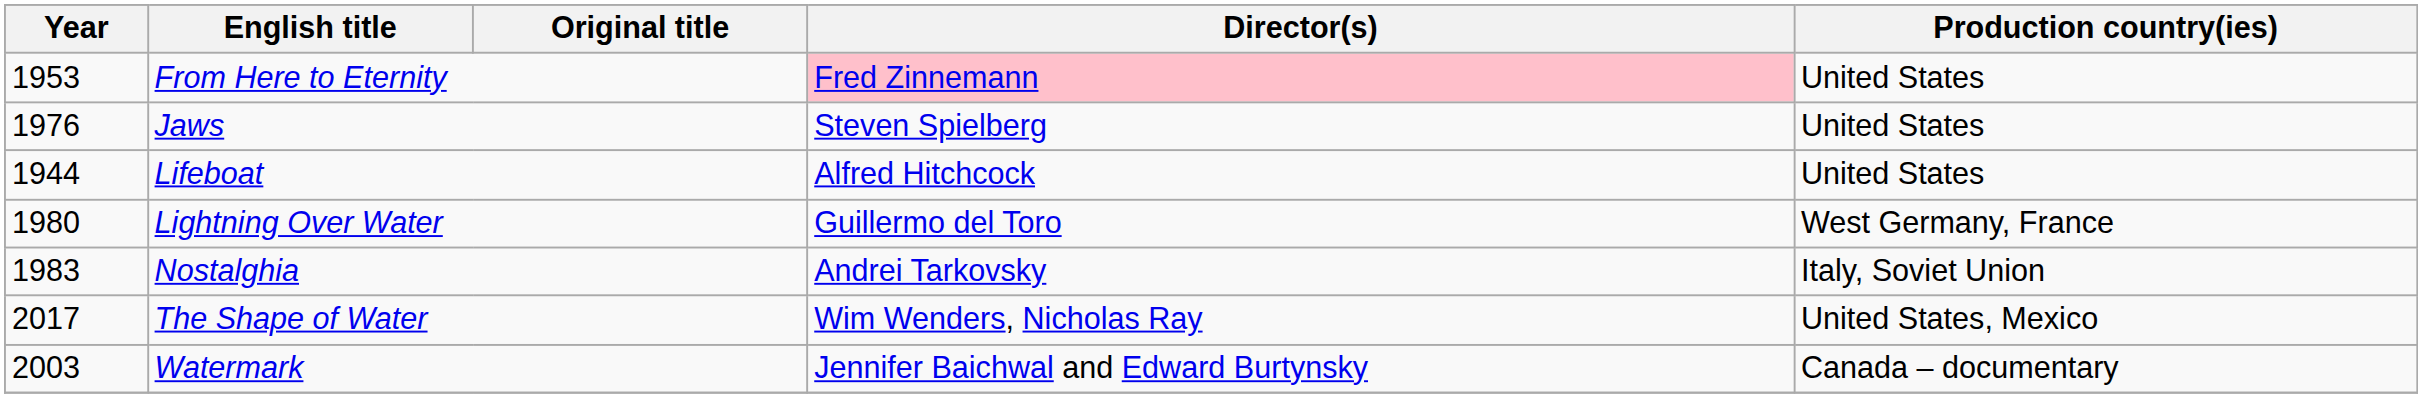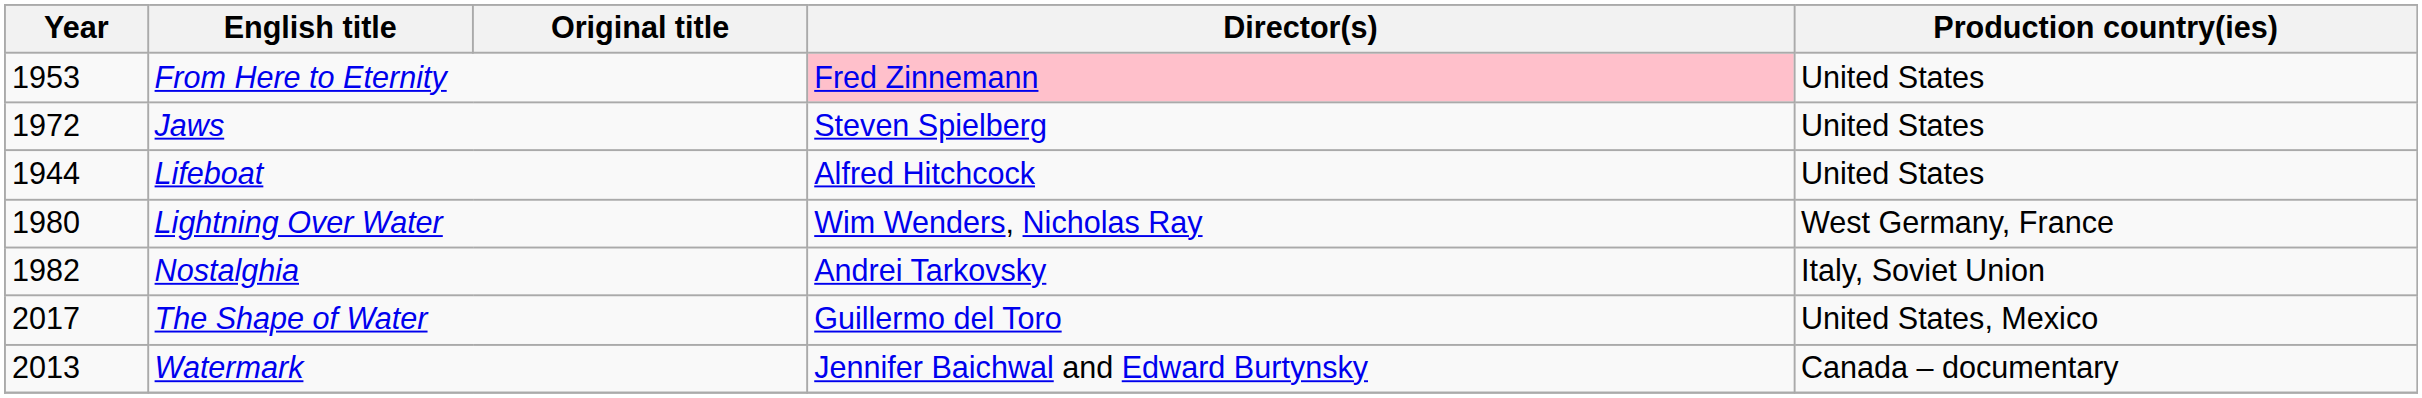 <table class="sortable wikitable" style="width:100%; margin-bottom:4px" cellpadding="5">
 <tr>
 <th scope="col">Year</th>
 <th scope="col">English title</th>
 <th scope="col">Original title</th>
 <th scope="col">Director(s)</th>
 <th scope="col">Production country(ies)</th>
 </tr>
 <tr>
 <td>1953</td>
 <td colspan=2><em><a href='#'>From Here to Eternity</a></em></td>
 <td style="background: pink;"><a href='#'>Fred Zinnemann</a></td>
 <td>United States</td>
 </tr>
 <tr>
-<td>1976</td>
+<td>1972</td>
 <td colspan=2><em><a href='#'>Jaws</a></em></td>
 <td><a href='#'>Steven Spielberg</a></td>
 <td>United States</td>
 </tr>
 <tr>
 <td>1944</td>
 <td colspan=2><em><a href='#'>Lifeboat</a></em></td>
 <td><a href='#'>Alfred Hitchcock</a></td>
 <td>United States</td>
 </tr>
 <tr>
 <td>1980</td>
 <td colspan=2><em><a href='#'>Lightning Over Water</a></em></td>
-<td><a href='#'>Guillermo del Toro</a></td>
+<td><a href='#'>Wim Wenders</a>, <a href='#'>Nicholas Ray</a></td>
 <td>West Germany, France</td>
 </tr>
 <tr>
-<td>1983</td>
+<td>1982</td>
 <td colspan=2><em><a href='#'>Nostalghia</a></em></td>
 <td><a href='#'>Andrei Tarkovsky</a></td>
 <td>Italy, Soviet Union</td>
 </tr>
 <tr>
 <td>2017</td>
 <td colspan=2><em><a href='#'>The Shape of Water</a></em></td>
-<td><a href='#'>Wim Wenders</a>, <a href='#'>Nicholas Ray</a></td>
+<td><a href='#'>Guillermo del Toro</a></td>
 <td>United States, Mexico</td>
 </tr>
 <tr>
-<td>2003</td>
+<td>2013</td>
 <td colspan=2><em><a href='#'>Watermark</a></em></td>
 <td><a href='#'>Jennifer Baichwal</a> and <a href='#'>Edward Burtynsky</a></td>
 <td>Canada – documentary</td>
 </tr>
 <tr>
 </tr>
 </table>
